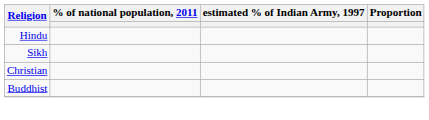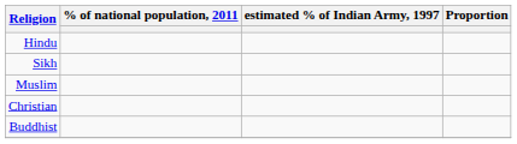 <table class="wikitable collapsible sortable col1left" style="text-align:right">
 <tr>
 <th rowspan="2"><a href='#'>Religion</a></th>
 <th colspan="1">% of national population, <a href='#'>2011</a></th>
 <th colspan="1">estimated % of Indian Army, 1997</th>
 <th colspan="1">Proportion</th>
 </tr>
 <tr>
 <th></th>
 <th></th>
 <th></th>
 </tr>
 <tr>
 <td><a href='#'>Hindu</a></td>
 <td></td>
 <td></td>
 <td></td>
 </tr>
 <tr>
 <td><a href='#'>Sikh</a></td>
 <td></td>
 <td></td>
 <td></td>
 </tr>
 <tr>
+<td><a href='#'>Muslim</a></td>
+<td></td>
+<td></td>
+<td></td>
+</tr>
+<tr>
 <td><a href='#'>Christian</a></td>
 <td></td>
 <td></td>
 <td></td>
 </tr>
 <tr>
 <td><a href='#'>Buddhist</a></td>
 <td></td>
 <td></td>
 <td></td>
 </tr>
 <tr>
 </tr>
 </table>
